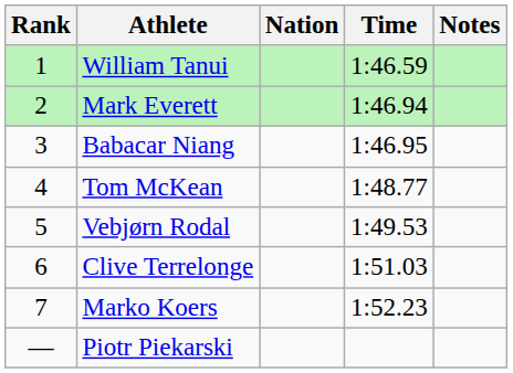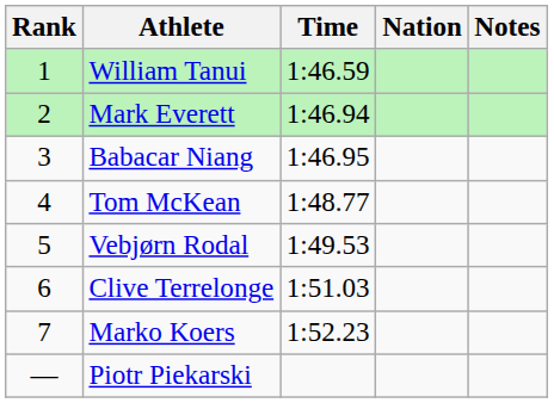 <table class="wikitable sortable" style="text-align:center">
 <tr>
 <th>Rank</th>
 <th>Athlete</th>
+<th>Time</th>
 <th>Nation</th>
-<th>Time</th>
 <th>Notes</th>
 </tr>
 <tr style="background:#bbf3bb;">
 <td>1</td>
 <td align=left><a href='#'>William Tanui</a></td>
+<td>1:46.59</td>
 <td align=left></td>
-<td>1:46.59</td>
 <td></td>
 </tr>
 <tr style="background:#bbf3bb;">
 <td>2</td>
 <td align=left><a href='#'>Mark Everett</a></td>
+<td>1:46.94</td>
 <td align=left></td>
-<td>1:46.94</td>
 <td></td>
 </tr>
 <tr>
 <td>3</td>
 <td align=left><a href='#'>Babacar Niang</a></td>
+<td>1:46.95</td>
 <td align=left></td>
-<td>1:46.95</td>
 <td></td>
 </tr>
 <tr>
 <td>4</td>
 <td align=left><a href='#'>Tom McKean</a></td>
+<td>1:48.77</td>
 <td align=left></td>
-<td>1:48.77</td>
 <td></td>
 </tr>
 <tr>
 <td>5</td>
 <td align=left><a href='#'>Vebjørn Rodal</a></td>
+<td>1:49.53</td>
 <td align=left></td>
-<td>1:49.53</td>
 <td></td>
 </tr>
 <tr>
 <td>6</td>
 <td align=left><a href='#'>Clive Terrelonge</a></td>
+<td>1:51.03</td>
 <td align=left></td>
-<td>1:51.03</td>
 <td></td>
 </tr>
 <tr>
 <td>7</td>
 <td align=left><a href='#'>Marko Koers</a></td>
+<td>1:52.23</td>
 <td align=left></td>
-<td>1:52.23</td>
 <td></td>
 </tr>
 <tr>
 <td data-sort-value=8>—</td>
 <td align=left><a href='#'>Piotr Piekarski</a></td>
+<td></td>
 <td align=left></td>
-<td></td>
 <td></td>
 </tr>
 </table>
